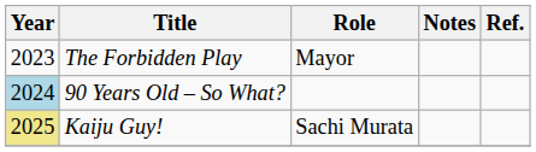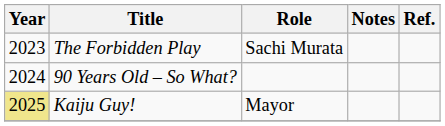 <table class="wikitable">
 <tr>
 <th>Year</th>
 <th>Title</th>
 <th>Role</th>
 <th>Notes</th>
 <th>Ref.</th>
 </tr>
 <tr>
 <td>2023</td>
 <td><em>The Forbidden Play</em></td>
-<td>Mayor</td>
+<td>Sachi Murata</td>
 <td></td>
 <td></td>
 </tr>
 <tr>
-<td style="background: lightblue;">2024</td>
+<td>2024</td>
 <td><em>90 Years Old – So What?</em></td>
 <td></td>
 <td></td>
 <td></td>
 </tr>
 <tr>
 <td style="background: khaki;">2025</td>
 <td><em>Kaiju Guy!</em></td>
-<td>Sachi Murata</td>
+<td>Mayor</td>
 <td></td>
 <td></td>
 </tr>
 <tr>
 </tr>
 </table>
